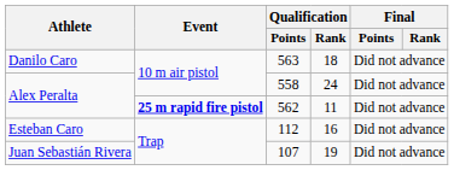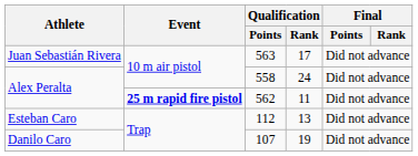 <table class=wikitable style=font-size:90%;text-align:center>
 <tr>
 <th rowspan=2>Athlete</th>
 <th rowspan=2>Event</th>
 <th colspan=2>Qualification</th>
 <th colspan=2>Final</th>
 </tr>
 <tr style=font-size:95%>
 <th>Points</th>
 <th>Rank</th>
 <th>Points</th>
 <th>Rank</th>
 </tr>
 <tr>
-<td align=left><a href='#'>Danilo Caro</a></td>
+<td align=left><a href='#'>Juan Sebastián Rivera</a></td>
 <td align=left rowspan=2><a href='#'>10 m air pistol</a></td>
 <td>563</td>
-<td>18</td>
+<td>17</td>
 <td colspan="2">Did not advance</td>
 </tr>
 <tr>
 <td align=left rowspan="2"><a href='#'>Alex Peralta</a></td>
 <td>558</td>
 <td>24</td>
 <td colspan="2">Did not advance</td>
 </tr>
 <tr>
 <td align=left><strong><a href='#'>25 m rapid fire pistol</a></strong></td>
 <td>562</td>
 <td>11</td>
 <td colspan="2">Did not advance</td>
 </tr>
 <tr>
 <td align=left><a href='#'>Esteban Caro</a></td>
 <td align=left rowspan=2><a href='#'>Trap</a></td>
 <td>112</td>
-<td>16</td>
+<td>13</td>
 <td colspan="2">Did not advance</td>
 </tr>
 <tr>
-<td align=left><a href='#'>Juan Sebastián Rivera</a></td>
+<td align=left><a href='#'>Danilo Caro</a></td>
 <td>107</td>
 <td>19</td>
 <td colspan="2">Did not advance</td>
 </tr>
 </table>
